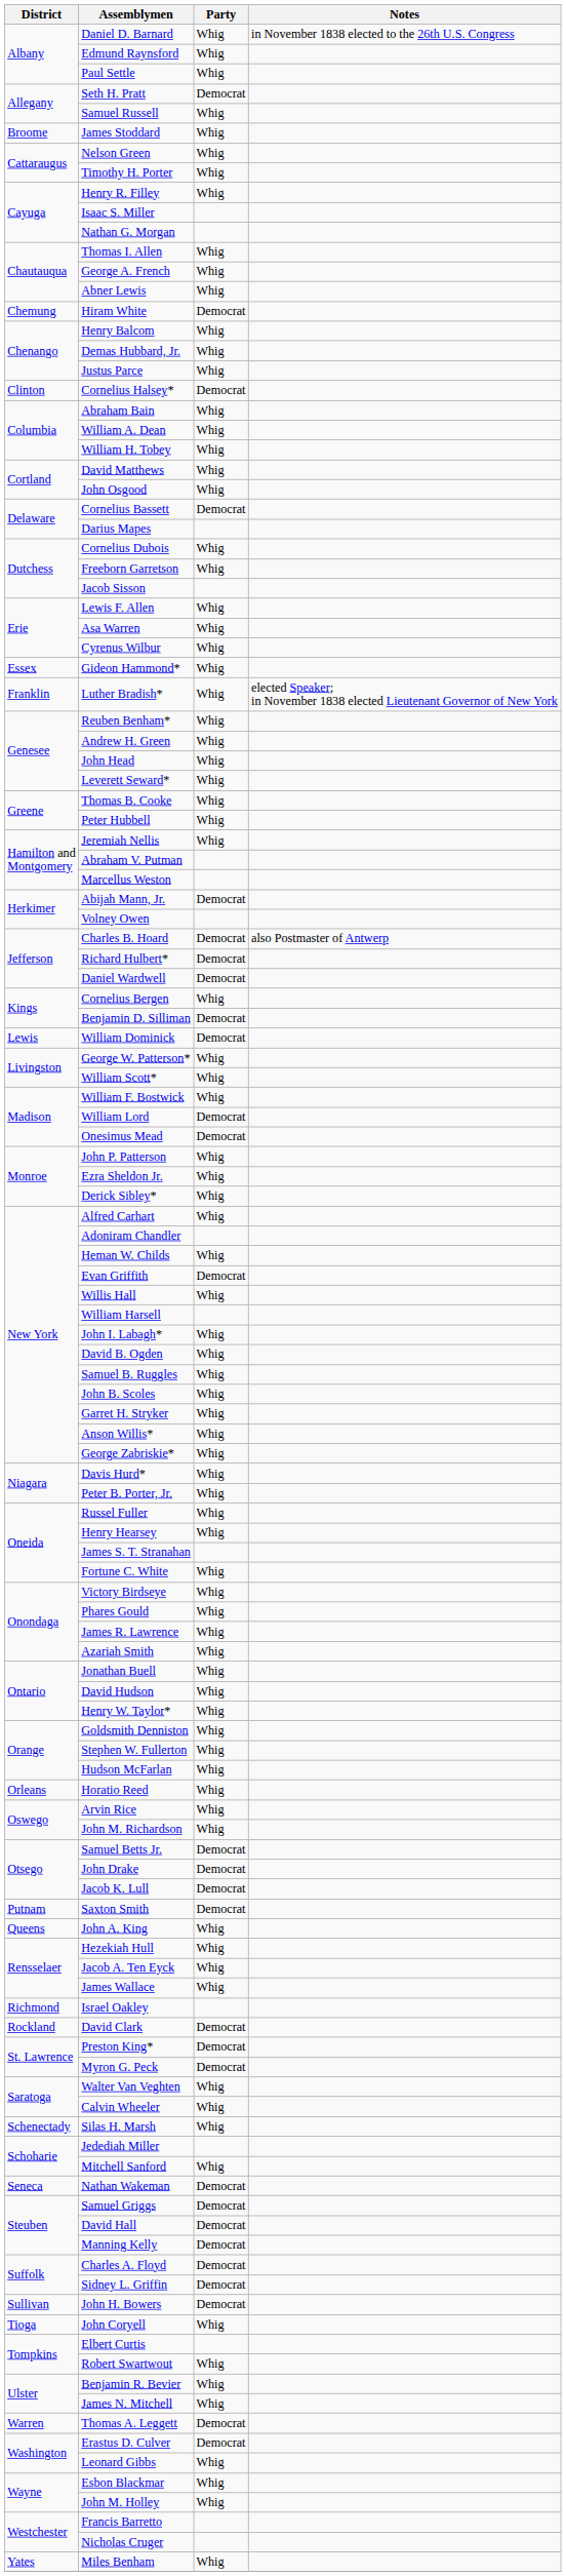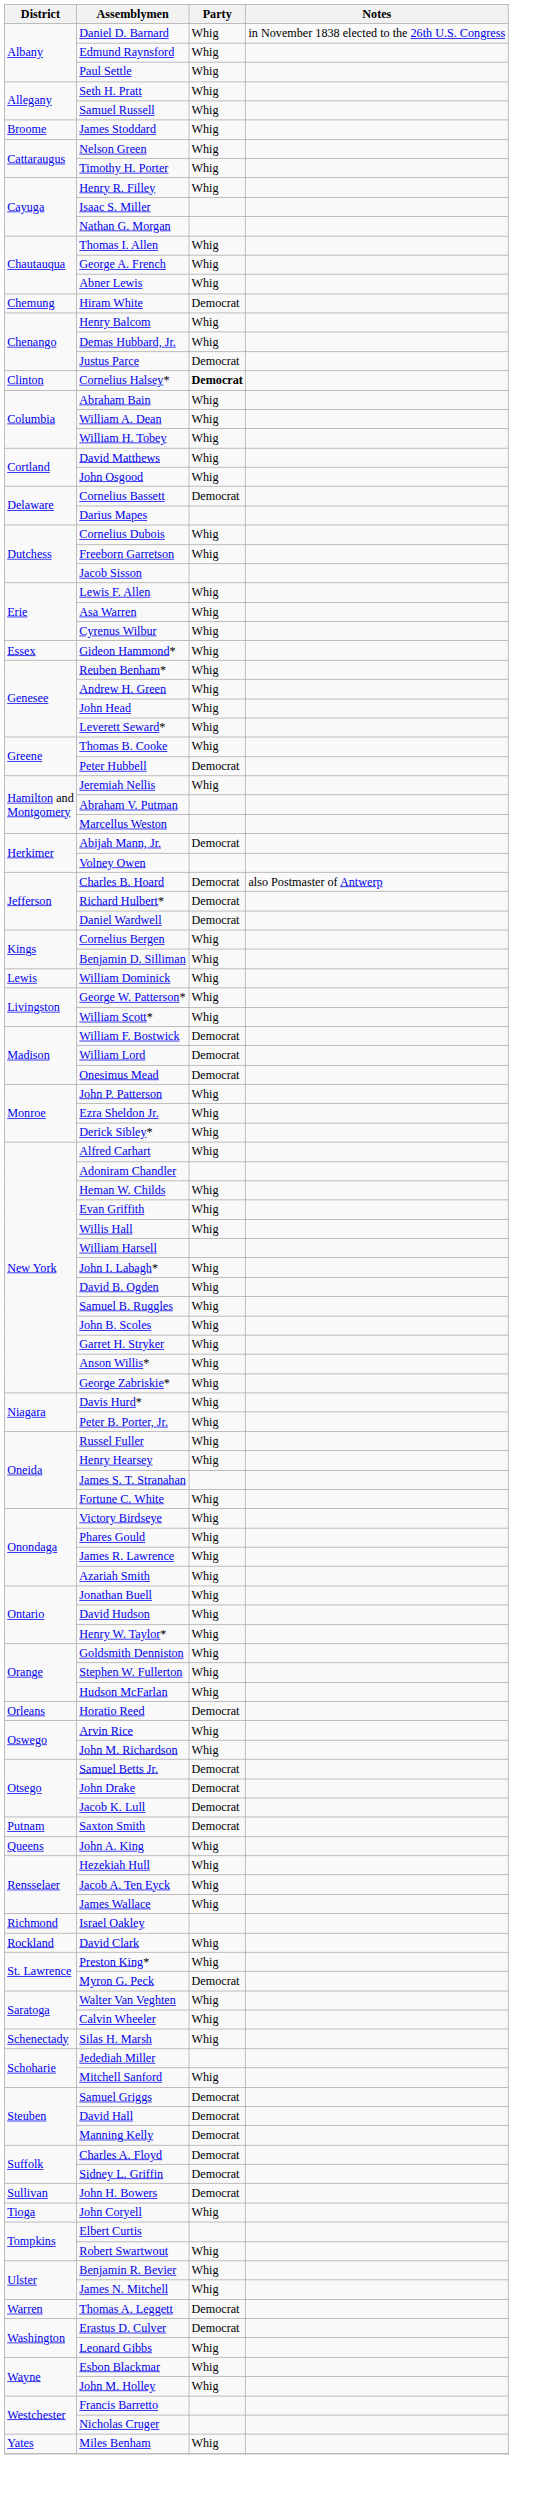 <table class=wikitable>
 <tr>
 <th>District</th>
 <th>Assemblymen</th>
 <th>Party</th>
 <th>Notes</th>
 </tr>
 <tr>
 <td rowspan="3"><a href='#'>Albany</a></td>
 <td><a href='#'>Daniel D. Barnard</a></td>
 <td>Whig</td>
 <td>in November 1838 elected to the <a href='#'>26th U.S. Congress</a></td>
 </tr>
 <tr>
 <td><a href='#'>Edmund Raynsford</a></td>
 <td>Whig</td>
 <td></td>
 </tr>
 <tr>
 <td><a href='#'>Paul Settle</a></td>
 <td>Whig</td>
 <td></td>
 </tr>
 <tr>
 <td rowspan="2"><a href='#'>Allegany</a></td>
 <td><a href='#'>Seth H. Pratt</a></td>
-<td>Democrat</td>
+<td>Whig</td>
 <td></td>
 </tr>
 <tr>
 <td><a href='#'>Samuel Russell</a></td>
 <td>Whig</td>
 <td></td>
 </tr>
 <tr>
 <td><a href='#'>Broome</a></td>
 <td><a href='#'>James Stoddard</a></td>
 <td>Whig</td>
 <td></td>
 </tr>
 <tr>
 <td rowspan="2"><a href='#'>Cattaraugus</a></td>
 <td><a href='#'>Nelson Green</a></td>
 <td>Whig</td>
 <td></td>
 </tr>
 <tr>
 <td><a href='#'>Timothy H. Porter</a></td>
 <td>Whig</td>
 <td></td>
 </tr>
 <tr>
 <td rowspan="3"><a href='#'>Cayuga</a></td>
 <td><a href='#'>Henry R. Filley</a></td>
 <td>Whig</td>
 <td></td>
 </tr>
 <tr>
 <td><a href='#'>Isaac S. Miller</a></td>
 <td></td>
 <td></td>
 </tr>
 <tr>
 <td><a href='#'>Nathan G. Morgan</a></td>
 <td></td>
 <td></td>
 </tr>
 <tr>
 <td rowspan="3"><a href='#'>Chautauqua</a></td>
 <td><a href='#'>Thomas I. Allen</a></td>
 <td>Whig</td>
 <td></td>
 </tr>
 <tr>
 <td><a href='#'>George A. French</a></td>
 <td>Whig</td>
 <td></td>
 </tr>
 <tr>
 <td><a href='#'>Abner Lewis</a></td>
 <td>Whig</td>
 <td></td>
 </tr>
 <tr>
 <td><a href='#'>Chemung</a></td>
 <td><a href='#'>Hiram White</a></td>
 <td>Democrat</td>
 <td></td>
 </tr>
 <tr>
 <td rowspan="3"><a href='#'>Chenango</a></td>
 <td><a href='#'>Henry Balcom</a></td>
 <td>Whig</td>
 <td></td>
 </tr>
 <tr>
 <td><a href='#'>Demas Hubbard, Jr.</a></td>
 <td>Whig</td>
 <td></td>
 </tr>
 <tr>
 <td><a href='#'>Justus Parce</a></td>
-<td>Whig</td>
+<td>Democrat</td>
 <td></td>
 </tr>
 <tr>
 <td><a href='#'>Clinton</a></td>
 <td><a href='#'>Cornelius Halsey</a>*</td>
-<td>Democrat</td>
+<td><strong>Democrat</strong></td>
 <td></td>
 </tr>
 <tr>
 <td rowspan="3"><a href='#'>Columbia</a></td>
 <td><a href='#'>Abraham Bain</a></td>
 <td>Whig</td>
 <td></td>
 </tr>
 <tr>
 <td><a href='#'>William A. Dean</a></td>
 <td>Whig</td>
 <td></td>
 </tr>
 <tr>
 <td><a href='#'>William H. Tobey</a></td>
 <td>Whig</td>
 <td></td>
 </tr>
 <tr>
 <td rowspan="2"><a href='#'>Cortland</a></td>
 <td><a href='#'>David Matthews</a></td>
 <td>Whig</td>
 <td></td>
 </tr>
 <tr>
 <td><a href='#'>John Osgood</a></td>
 <td>Whig</td>
 <td></td>
 </tr>
 <tr>
 <td rowspan="2"><a href='#'>Delaware</a></td>
 <td><a href='#'>Cornelius Bassett</a></td>
 <td>Democrat</td>
 <td></td>
 </tr>
 <tr>
 <td><a href='#'>Darius Mapes</a></td>
 <td></td>
 <td></td>
 </tr>
 <tr>
 <td rowspan="3"><a href='#'>Dutchess</a></td>
 <td><a href='#'>Cornelius Dubois</a></td>
 <td>Whig</td>
 <td></td>
 </tr>
 <tr>
 <td><a href='#'>Freeborn Garretson</a></td>
 <td>Whig</td>
 <td></td>
 </tr>
 <tr>
 <td><a href='#'>Jacob Sisson</a></td>
 <td></td>
 <td></td>
 </tr>
 <tr>
 <td rowspan="3"><a href='#'>Erie</a></td>
 <td><a href='#'>Lewis F. Allen</a></td>
 <td>Whig</td>
 <td></td>
 </tr>
 <tr>
 <td><a href='#'>Asa Warren</a></td>
 <td>Whig</td>
 <td></td>
 </tr>
 <tr>
 <td><a href='#'>Cyrenus Wilbur</a></td>
 <td>Whig</td>
 <td></td>
 </tr>
 <tr>
 <td><a href='#'>Essex</a></td>
 <td><a href='#'>Gideon Hammond</a>*</td>
 <td>Whig</td>
 <td></td>
 </tr>
 <tr>
-<td><a href='#'>Franklin</a></td>
-<td><a href='#'>Luther Bradish</a>*</td>
-<td>Whig</td>
-<td>elected <a href='#'>Speaker</a>; <br>in November 1838 elected <a href='#'>Lieutenant Governor of New York</a></td>
-</tr>
-<tr>
 <td rowspan="4"><a href='#'>Genesee</a></td>
 <td><a href='#'>Reuben Benham</a>*</td>
 <td>Whig</td>
 <td></td>
 </tr>
 <tr>
 <td><a href='#'>Andrew H. Green</a></td>
 <td>Whig</td>
 <td></td>
 </tr>
 <tr>
 <td><a href='#'>John Head</a></td>
 <td>Whig</td>
 <td></td>
 </tr>
 <tr>
 <td><a href='#'>Leverett Seward</a>*</td>
 <td>Whig</td>
 <td></td>
 </tr>
 <tr>
 <td rowspan="2"><a href='#'>Greene</a></td>
 <td><a href='#'>Thomas B. Cooke</a></td>
 <td>Whig</td>
 <td></td>
 </tr>
 <tr>
 <td><a href='#'>Peter Hubbell</a></td>
-<td>Whig</td>
+<td>Democrat</td>
 <td></td>
 </tr>
 <tr>
 <td rowspan="3"><a href='#'>Hamilton</a> and <br><a href='#'>Montgomery</a></td>
 <td><a href='#'>Jeremiah Nellis</a></td>
 <td>Whig</td>
 <td></td>
 </tr>
 <tr>
 <td><a href='#'>Abraham V. Putman</a></td>
 <td></td>
 <td></td>
 </tr>
 <tr>
 <td><a href='#'>Marcellus Weston</a></td>
 <td></td>
 <td></td>
 </tr>
 <tr>
 <td rowspan="2"><a href='#'>Herkimer</a></td>
 <td><a href='#'>Abijah Mann, Jr.</a></td>
 <td>Democrat</td>
 <td></td>
 </tr>
 <tr>
 <td><a href='#'>Volney Owen</a></td>
 <td></td>
 <td></td>
 </tr>
 <tr>
 <td rowspan="3"><a href='#'>Jefferson</a></td>
 <td><a href='#'>Charles B. Hoard</a></td>
 <td>Democrat</td>
 <td>also Postmaster of <a href='#'>Antwerp</a></td>
 </tr>
 <tr>
 <td><a href='#'>Richard Hulbert</a>*</td>
 <td>Democrat</td>
 <td></td>
 </tr>
 <tr>
 <td><a href='#'>Daniel Wardwell</a></td>
 <td>Democrat</td>
 <td></td>
 </tr>
 <tr>
 <td rowspan="2"><a href='#'>Kings</a></td>
 <td><a href='#'>Cornelius Bergen</a></td>
 <td>Whig</td>
 <td></td>
 </tr>
 <tr>
 <td><a href='#'>Benjamin D. Silliman</a></td>
-<td>Democrat</td>
+<td>Whig</td>
 <td></td>
 </tr>
 <tr>
 <td><a href='#'>Lewis</a></td>
 <td><a href='#'>William Dominick</a></td>
-<td>Democrat</td>
+<td>Whig</td>
 <td></td>
 </tr>
 <tr>
 <td rowspan="2"><a href='#'>Livingston</a></td>
 <td><a href='#'>George W. Patterson</a>*</td>
 <td>Whig</td>
 <td></td>
 </tr>
 <tr>
 <td><a href='#'>William Scott</a>*</td>
 <td>Whig</td>
 <td></td>
 </tr>
 <tr>
 <td rowspan="3"><a href='#'>Madison</a></td>
 <td><a href='#'>William F. Bostwick</a></td>
-<td>Whig</td>
+<td>Democrat</td>
 <td></td>
 </tr>
 <tr>
 <td><a href='#'>William Lord</a></td>
 <td>Democrat</td>
 <td></td>
 </tr>
 <tr>
 <td><a href='#'>Onesimus Mead</a></td>
 <td>Democrat</td>
 <td></td>
 </tr>
 <tr>
 <td rowspan="3"><a href='#'>Monroe</a></td>
 <td><a href='#'>John P. Patterson</a></td>
 <td>Whig</td>
 <td></td>
 </tr>
 <tr>
 <td><a href='#'>Ezra Sheldon Jr.</a></td>
 <td>Whig</td>
 <td></td>
 </tr>
 <tr>
 <td><a href='#'>Derick Sibley</a>*</td>
 <td>Whig</td>
 <td></td>
 </tr>
 <tr>
 <td rowspan="13"><a href='#'>New York</a></td>
 <td><a href='#'>Alfred Carhart</a></td>
 <td>Whig</td>
 <td></td>
 </tr>
 <tr>
 <td><a href='#'>Adoniram Chandler</a></td>
 <td></td>
 <td></td>
 </tr>
 <tr>
 <td><a href='#'>Heman W. Childs</a></td>
 <td>Whig</td>
 <td></td>
 </tr>
 <tr>
 <td><a href='#'>Evan Griffith</a></td>
-<td>Democrat</td>
+<td>Whig</td>
 <td></td>
 </tr>
 <tr>
 <td><a href='#'>Willis Hall</a></td>
 <td>Whig</td>
 <td></td>
 </tr>
 <tr>
 <td><a href='#'>William Harsell</a></td>
 <td></td>
 <td></td>
 </tr>
 <tr>
 <td><a href='#'>John I. Labagh</a>*</td>
 <td>Whig</td>
 <td></td>
 </tr>
 <tr>
 <td><a href='#'>David B. Ogden</a></td>
 <td>Whig</td>
 <td></td>
 </tr>
 <tr>
 <td><a href='#'>Samuel B. Ruggles</a></td>
 <td>Whig</td>
 <td></td>
 </tr>
 <tr>
 <td><a href='#'>John B. Scoles</a></td>
 <td>Whig</td>
 <td></td>
 </tr>
 <tr>
 <td><a href='#'>Garret H. Stryker</a></td>
 <td>Whig</td>
 <td></td>
 </tr>
 <tr>
 <td><a href='#'>Anson Willis</a>*</td>
 <td>Whig</td>
 <td></td>
 </tr>
 <tr>
 <td><a href='#'>George Zabriskie</a>*</td>
 <td>Whig</td>
 <td></td>
 </tr>
 <tr>
 <td rowspan="2"><a href='#'>Niagara</a></td>
 <td><a href='#'>Davis Hurd</a>*</td>
 <td>Whig</td>
 <td></td>
 </tr>
 <tr>
 <td><a href='#'>Peter B. Porter, Jr.</a></td>
 <td>Whig</td>
 <td></td>
 </tr>
 <tr>
 <td rowspan="4"><a href='#'>Oneida</a></td>
 <td><a href='#'>Russel Fuller</a></td>
 <td>Whig</td>
 <td></td>
 </tr>
 <tr>
 <td><a href='#'>Henry Hearsey</a></td>
 <td>Whig</td>
 <td></td>
 </tr>
 <tr>
 <td><a href='#'>James S. T. Stranahan</a></td>
 <td></td>
 <td></td>
 </tr>
 <tr>
 <td><a href='#'>Fortune C. White</a></td>
 <td>Whig</td>
 <td></td>
 </tr>
 <tr>
 <td rowspan="4"><a href='#'>Onondaga</a></td>
 <td><a href='#'>Victory Birdseye</a></td>
 <td>Whig</td>
 <td></td>
 </tr>
 <tr>
 <td><a href='#'>Phares Gould</a></td>
 <td>Whig</td>
 <td></td>
 </tr>
 <tr>
 <td><a href='#'>James R. Lawrence</a></td>
 <td>Whig</td>
 <td></td>
 </tr>
 <tr>
 <td><a href='#'>Azariah Smith</a></td>
 <td>Whig</td>
 <td></td>
 </tr>
 <tr>
 <td rowspan="3"><a href='#'>Ontario</a></td>
 <td><a href='#'>Jonathan Buell</a></td>
 <td>Whig</td>
 <td></td>
 </tr>
 <tr>
 <td><a href='#'>David Hudson</a></td>
 <td>Whig</td>
 <td></td>
 </tr>
 <tr>
 <td><a href='#'>Henry W. Taylor</a>*</td>
 <td>Whig</td>
 <td></td>
 </tr>
 <tr>
 <td rowspan="3"><a href='#'>Orange</a></td>
 <td><a href='#'>Goldsmith Denniston</a></td>
 <td>Whig</td>
 <td></td>
 </tr>
 <tr>
 <td><a href='#'>Stephen W. Fullerton</a></td>
 <td>Whig</td>
 <td></td>
 </tr>
 <tr>
 <td><a href='#'>Hudson McFarlan</a></td>
 <td>Whig</td>
 <td></td>
 </tr>
 <tr>
 <td><a href='#'>Orleans</a></td>
 <td><a href='#'>Horatio Reed</a></td>
-<td>Whig</td>
+<td>Democrat</td>
 <td></td>
 </tr>
 <tr>
 <td rowspan="2"><a href='#'>Oswego</a></td>
 <td><a href='#'>Arvin Rice</a></td>
 <td>Whig</td>
 <td></td>
 </tr>
 <tr>
 <td><a href='#'>John M. Richardson</a></td>
 <td>Whig</td>
 <td></td>
 </tr>
 <tr>
 <td rowspan="3"><a href='#'>Otsego</a></td>
 <td><a href='#'>Samuel Betts Jr.</a></td>
 <td>Democrat</td>
 <td></td>
 </tr>
 <tr>
 <td><a href='#'>John Drake</a></td>
 <td>Democrat</td>
 <td></td>
 </tr>
 <tr>
 <td><a href='#'>Jacob K. Lull</a></td>
 <td>Democrat</td>
 <td></td>
 </tr>
 <tr>
 <td><a href='#'>Putnam</a></td>
 <td><a href='#'>Saxton Smith</a></td>
 <td>Democrat</td>
 <td></td>
 </tr>
 <tr>
 <td><a href='#'>Queens</a></td>
 <td><a href='#'>John A. King</a></td>
 <td>Whig</td>
 <td></td>
 </tr>
 <tr>
 <td rowspan="3"><a href='#'>Rensselaer</a></td>
 <td><a href='#'>Hezekiah Hull</a></td>
 <td>Whig</td>
 <td></td>
 </tr>
 <tr>
 <td><a href='#'>Jacob A. Ten Eyck</a></td>
 <td>Whig</td>
 <td></td>
 </tr>
 <tr>
 <td><a href='#'>James Wallace</a></td>
 <td>Whig</td>
 <td></td>
 </tr>
 <tr>
 <td><a href='#'>Richmond</a></td>
 <td><a href='#'>Israel Oakley</a></td>
 <td></td>
 <td></td>
 </tr>
 <tr>
 <td><a href='#'>Rockland</a></td>
 <td><a href='#'>David Clark</a></td>
-<td>Democrat</td>
+<td>Whig</td>
 <td></td>
 </tr>
 <tr>
 <td rowspan="2"><a href='#'>St. Lawrence</a></td>
 <td><a href='#'>Preston King</a>*</td>
-<td>Democrat</td>
+<td>Whig</td>
 <td></td>
 </tr>
 <tr>
 <td><a href='#'>Myron G. Peck</a></td>
 <td>Democrat</td>
 <td></td>
 </tr>
 <tr>
 <td rowspan="2"><a href='#'>Saratoga</a></td>
 <td><a href='#'>Walter Van Veghten</a></td>
 <td>Whig</td>
 <td></td>
 </tr>
 <tr>
 <td><a href='#'>Calvin Wheeler</a></td>
 <td>Whig</td>
 <td></td>
 </tr>
 <tr>
 <td><a href='#'>Schenectady</a></td>
 <td><a href='#'>Silas H. Marsh</a></td>
 <td>Whig</td>
 <td></td>
 </tr>
 <tr>
 <td rowspan="2"><a href='#'>Schoharie</a></td>
 <td><a href='#'>Jedediah Miller</a></td>
 <td></td>
 <td></td>
 </tr>
 <tr>
 <td><a href='#'>Mitchell Sanford</a></td>
 <td>Whig</td>
-<td></td>
-</tr>
-<tr>
-<td><a href='#'>Seneca</a></td>
-<td><a href='#'>Nathan Wakeman</a></td>
-<td>Democrat</td>
 <td></td>
 </tr>
 <tr>
 <td rowspan="3"><a href='#'>Steuben</a></td>
 <td><a href='#'>Samuel Griggs</a></td>
 <td>Democrat</td>
 <td></td>
 </tr>
 <tr>
 <td><a href='#'>David Hall</a></td>
 <td>Democrat</td>
 <td></td>
 </tr>
 <tr>
 <td><a href='#'>Manning Kelly</a></td>
 <td>Democrat</td>
 <td></td>
 </tr>
 <tr>
 <td rowspan="2"><a href='#'>Suffolk</a></td>
 <td><a href='#'>Charles A. Floyd</a></td>
 <td>Democrat</td>
 <td></td>
 </tr>
 <tr>
 <td><a href='#'>Sidney L. Griffin</a></td>
 <td>Democrat</td>
 <td></td>
 </tr>
 <tr>
 <td><a href='#'>Sullivan</a></td>
 <td><a href='#'>John H. Bowers</a></td>
 <td>Democrat</td>
 <td></td>
 </tr>
 <tr>
 <td><a href='#'>Tioga</a></td>
 <td><a href='#'>John Coryell</a></td>
 <td>Whig</td>
 <td></td>
 </tr>
 <tr>
 <td rowspan="2"><a href='#'>Tompkins</a></td>
 <td><a href='#'>Elbert Curtis</a></td>
 <td></td>
 <td></td>
 </tr>
 <tr>
 <td><a href='#'>Robert Swartwout</a></td>
 <td>Whig</td>
 <td></td>
 </tr>
 <tr>
 <td rowspan="2"><a href='#'>Ulster</a></td>
 <td><a href='#'>Benjamin R. Bevier</a></td>
 <td>Whig</td>
 <td></td>
 </tr>
 <tr>
 <td><a href='#'>James N. Mitchell</a></td>
 <td>Whig</td>
 <td></td>
 </tr>
 <tr>
 <td><a href='#'>Warren</a></td>
 <td><a href='#'>Thomas A. Leggett</a></td>
 <td>Democrat</td>
 <td></td>
 </tr>
 <tr>
 <td rowspan="2"><a href='#'>Washington</a></td>
 <td><a href='#'>Erastus D. Culver</a></td>
 <td>Democrat</td>
 <td></td>
 </tr>
 <tr>
 <td><a href='#'>Leonard Gibbs</a></td>
 <td>Whig</td>
 <td></td>
 </tr>
 <tr>
 <td rowspan="2"><a href='#'>Wayne</a></td>
 <td><a href='#'>Esbon Blackmar</a></td>
 <td>Whig</td>
 <td></td>
 </tr>
 <tr>
 <td><a href='#'>John M. Holley</a></td>
 <td>Whig</td>
 <td></td>
 </tr>
 <tr>
 <td rowspan="2"><a href='#'>Westchester</a></td>
 <td><a href='#'>Francis Barretto</a></td>
 <td></td>
 <td></td>
 </tr>
 <tr>
 <td><a href='#'>Nicholas Cruger</a></td>
 <td></td>
 <td></td>
 </tr>
 <tr>
 <td><a href='#'>Yates</a></td>
 <td><a href='#'>Miles Benham</a></td>
 <td>Whig</td>
 <td></td>
 </tr>
 <tr>
 </tr>
 </table>
